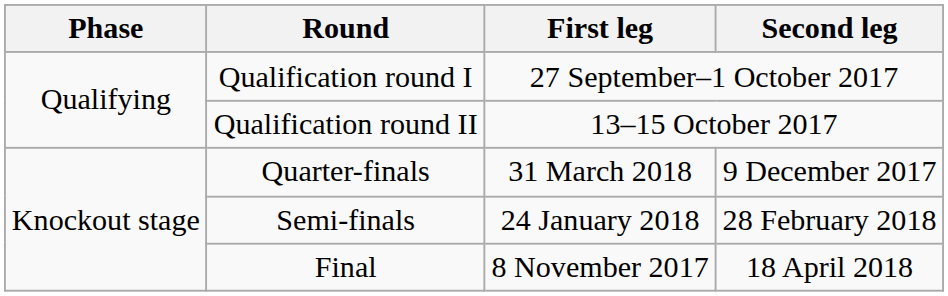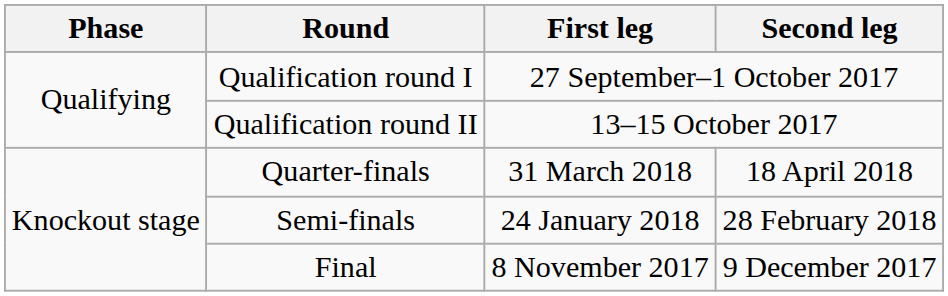 <table class="wikitable" style="text-align:center">
 <tr>
 <th>Phase</th>
 <th>Round</th>
 <th>First leg</th>
 <th>Second leg</th>
 </tr>
 <tr>
 <td rowspan=2>Qualifying</td>
 <td>Qualification round I</td>
 <td colspan=2>27 September–1 October 2017</td>
 </tr>
 <tr>
 <td>Qualification round II</td>
 <td colspan=2>13–15 October 2017</td>
 </tr>
 <tr>
 <td rowspan=3>Knockout stage</td>
 <td>Quarter-finals</td>
 <td>31 March 2018</td>
-<td>9 December 2017</td>
+<td>18 April 2018</td>
 </tr>
 <tr>
 <td>Semi-finals</td>
 <td>24 January 2018</td>
 <td>28 February 2018</td>
 </tr>
 <tr>
 <td>Final</td>
 <td>8 November 2017</td>
-<td>18 April 2018</td>
+<td>9 December 2017</td>
 </tr>
 </table>
